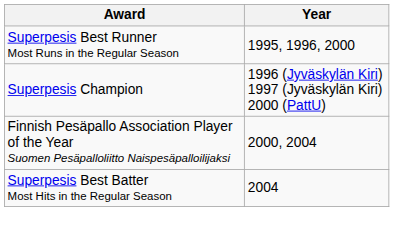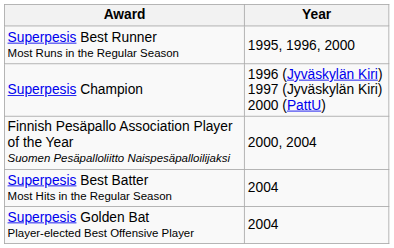 <table class="wikitable">
 <tr>
 <th scope="col" style="width:17em">Award</th>
 <th scope="col" style="width:10em">Year</th>
 </tr>
 <tr>
 <td><a href='#'>Superpesis</a> Best Runner<br><small>Most Runs in the Regular Season</small></td>
 <td>1995, 1996, 2000</td>
 </tr>
 <tr>
 <td><a href='#'>Superpesis</a> Champion</td>
 <td>1996 (<a href='#'>Jyväskylän Kiri</a>)<br>1997 (Jyväskylän Kiri)<br>2000 (<a href='#'>PattU</a>)</td>
 </tr>
 <tr>
 <td>Finnish Pesäpallo Association Player of the Year<br><em><small>Suomen Pesäpalloliitto Naispesäpalloilijaksi</small></em></td>
 <td>2000, 2004</td>
 </tr>
 <tr>
 <td><a href='#'>Superpesis</a> Best Batter<br><small>Most Hits in the Regular Season</small></td>
 <td>2004</td>
 </tr>
+<tr>
+<td><a href='#'>Superpesis</a> Golden Bat<br><small>Player-elected Best Offensive Player</small></td>
+<td>2004</td>
+</tr>
 </table>
